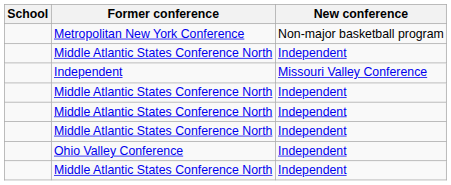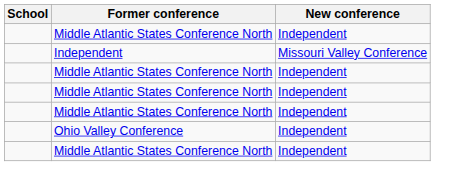 <table class="wikitable sortable">
 <tr>
 <th>School</th>
 <th>Former conference</th>
 <th>New conference</th>
-</tr>
-<tr>
-<td></td>
-<td><a href='#'>Metropolitan New York Conference</a></td>
-<td>Non-major basketball program</td>
 </tr>
 <tr>
 <td></td>
 <td><a href='#'>Middle Atlantic States Conference North</a></td>
 <td><a href='#'>Independent</a></td>
 </tr>
 <tr>
 <td></td>
 <td><a href='#'>Independent</a></td>
 <td><a href='#'>Missouri Valley Conference</a></td>
 </tr>
 <tr>
 <td></td>
 <td><a href='#'>Middle Atlantic States Conference North</a></td>
 <td><a href='#'>Independent</a></td>
 </tr>
 <tr>
 <td></td>
 <td><a href='#'>Middle Atlantic States Conference North</a></td>
 <td><a href='#'>Independent</a></td>
 </tr>
 <tr>
 <td></td>
 <td><a href='#'>Middle Atlantic States Conference North</a></td>
 <td><a href='#'>Independent</a></td>
 </tr>
 <tr>
 <td></td>
 <td><a href='#'>Ohio Valley Conference</a></td>
 <td><a href='#'>Independent</a></td>
 </tr>
 <tr>
 <td></td>
 <td><a href='#'>Middle Atlantic States Conference North</a></td>
 <td><a href='#'>Independent</a></td>
 </tr>
 </table>
